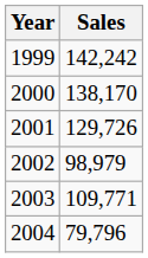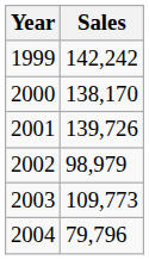 <table class="wikitable">
 <tr>
 <th>Year</th>
 <th>Sales</th>
 </tr>
 <tr>
 <td>1999</td>
 <td>142,242</td>
 </tr>
 <tr>
 <td>2000</td>
 <td>138,170</td>
 </tr>
 <tr>
 <td>2001</td>
-<td>129,726</td>
+<td>139,726</td>
 </tr>
 <tr>
 <td>2002</td>
 <td>98,979</td>
 </tr>
 <tr>
 <td>2003</td>
-<td>109,771</td>
+<td>109,773</td>
 </tr>
 <tr>
 <td>2004</td>
 <td>79,796</td>
 </tr>
 </table>
